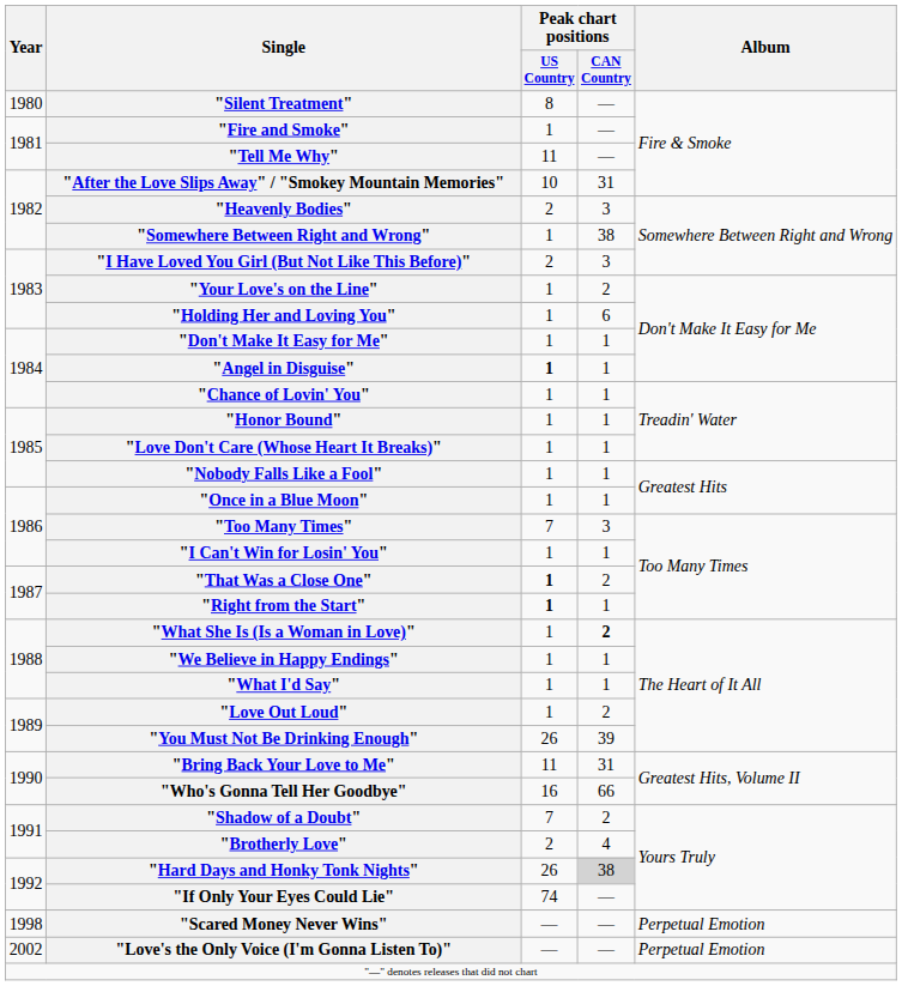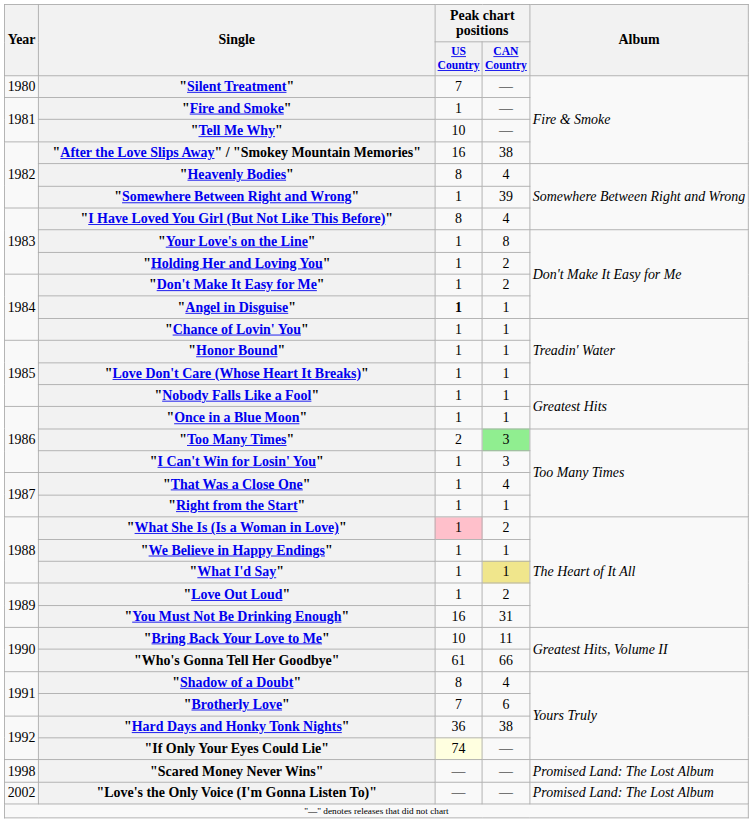 <table class="wikitable plainrowheaders" style="text-align:center;">
 <tr>
 <th rowspan="2">Year</th>
 <th rowspan="2" style="width:28em;">Single</th>
 <th colspan="2">Peak chart<br>positions</th>
 <th rowspan="2">Album</th>
 </tr>
 <tr style="font-size:smaller;">
 <th width="45"><a href='#'>US Country</a><br></th>
 <th width="45"><a href='#'>CAN Country</a></th>
 </tr>
 <tr>
 <td>1980</td>
 <th scope="row">"<a href='#'>Silent Treatment</a>"</th>
-<td>8</td>
+<td>7</td>
 <td>—</td>
 <td align="left" rowspan="4"><em>Fire & Smoke</em></td>
 </tr>
 <tr>
 <td rowspan="2">1981</td>
 <th scope="row">"<a href='#'>Fire and Smoke</a>"</th>
 <td>1</td>
 <td>—</td>
 </tr>
 <tr>
 <th scope="row">"<a href='#'>Tell Me Why</a>"</th>
-<td>11</td>
+<td>10</td>
 <td>—</td>
 </tr>
 <tr>
 <td rowspan="3">1982</td>
 <th scope="row">"<a href='#'>After the Love Slips Away</a>" / "Smokey Mountain Memories"</th>
-<td>10</td>
-<td>31</td>
+<td>16</td>
+<td>38</td>
 </tr>
 <tr>
 <th scope="row">"<a href='#'>Heavenly Bodies</a>"</th>
-<td>2</td>
-<td>3</td>
+<td>8</td>
+<td>4</td>
 <td align="left" rowspan="3"><em>Somewhere Between Right and Wrong</em></td>
 </tr>
 <tr>
 <th scope="row">"<a href='#'>Somewhere Between Right and Wrong</a>"</th>
 <td>1</td>
-<td>38</td>
+<td>39</td>
 </tr>
 <tr>
 <td rowspan="3">1983</td>
 <th scope="row">"<a href='#'>I Have Loved You Girl (But Not Like This Before)</a>" </th>
-<td>2</td>
-<td>3</td>
+<td>8</td>
+<td>4</td>
 </tr>
 <tr>
 <th scope="row">"<a href='#'>Your Love's on the Line</a>"</th>
 <td>1</td>
-<td>2</td>
+<td>8</td>
 <td align="left" rowspan="4"><em>Don't Make It Easy for Me</em></td>
 </tr>
 <tr>
 <th scope="row">"<a href='#'>Holding Her and Loving You</a>"</th>
 <td>1</td>
-<td>6</td>
+<td>2</td>
 </tr>
 <tr>
 <td rowspan="3">1984</td>
 <th scope="row">"<a href='#'>Don't Make It Easy for Me</a>"</th>
 <td>1</td>
-<td>1</td>
+<td>2</td>
 </tr>
 <tr>
 <th scope="row">"<a href='#'>Angel in Disguise</a>"</th>
 <td><strong>1</strong></td>
 <td>1</td>
 </tr>
 <tr>
 <th scope="row">"<a href='#'>Chance of Lovin' You</a>"</th>
 <td>1</td>
 <td>1</td>
 <td align="left" rowspan="3"><em>Treadin' Water</em></td>
 </tr>
 <tr>
 <td rowspan="3">1985</td>
 <th scope="row">"<a href='#'>Honor Bound</a>"</th>
 <td>1</td>
 <td>1</td>
 </tr>
 <tr>
 <th scope="row">"<a href='#'>Love Don't Care (Whose Heart It Breaks)</a>"</th>
 <td>1</td>
 <td>1</td>
 </tr>
 <tr>
 <th scope="row">"<a href='#'>Nobody Falls Like a Fool</a>"</th>
 <td>1</td>
 <td>1</td>
 <td align="left" rowspan="2"><em>Greatest Hits</em></td>
 </tr>
 <tr>
 <td rowspan="3">1986</td>
 <th scope="row">"<a href='#'>Once in a Blue Moon</a>"</th>
 <td>1</td>
 <td>1</td>
 </tr>
 <tr>
 <th scope="row">"<a href='#'>Too Many Times</a>" </th>
-<td>7</td>
-<td>3</td>
+<td>2</td>
+<td style="background: lightgreen;">3</td>
 <td align="left" rowspan="4"><em>Too Many Times</em></td>
 </tr>
 <tr>
 <th scope="row">"<a href='#'>I Can't Win for Losin' You</a>"</th>
 <td>1</td>
-<td>1</td>
+<td>3</td>
 </tr>
 <tr>
 <td rowspan="2">1987</td>
 <th scope="row">"<a href='#'>That Was a Close One</a>"</th>
-<td><strong>1</strong></td>
-<td>2</td>
+<td>1</td>
+<td>4</td>
 </tr>
 <tr>
 <th scope="row">"<a href='#'>Right from the Start</a>"</th>
-<td><strong>1</strong></td>
+<td>1</td>
 <td>1</td>
 </tr>
 <tr>
 <td rowspan="3">1988</td>
 <th scope="row">"<a href='#'>What She Is (Is a Woman in Love)</a>"</th>
-<td>1</td>
-<td><strong>2</strong></td>
+<td style="background: pink;">1</td>
+<td>2</td>
 <td align="left" rowspan="5"><em>The Heart of It All</em></td>
 </tr>
 <tr>
 <th scope="row">"<a href='#'>We Believe in Happy Endings</a>" </th>
 <td>1</td>
 <td>1</td>
 </tr>
 <tr>
 <th scope="row">"<a href='#'>What I'd Say</a>"</th>
 <td>1</td>
-<td>1</td>
+<td style="background: khaki;">1</td>
 </tr>
 <tr>
 <td rowspan="2">1989</td>
 <th scope="row">"<a href='#'>Love Out Loud</a>"</th>
 <td>1</td>
 <td>2</td>
 </tr>
 <tr>
 <th scope="row">"<a href='#'>You Must Not Be Drinking Enough</a>"</th>
-<td>26</td>
-<td>39</td>
+<td>16</td>
+<td>31</td>
 </tr>
 <tr>
 <td rowspan="2">1990</td>
 <th scope="row">"<a href='#'>Bring Back Your Love to Me</a>"</th>
+<td>10</td>
 <td>11</td>
-<td>31</td>
 <td align="left" rowspan="2"><em>Greatest Hits, Volume II</em></td>
 </tr>
 <tr>
 <th scope="row">"Who's Gonna Tell Her Goodbye"</th>
-<td>16</td>
+<td>61</td>
 <td>66</td>
 </tr>
 <tr>
 <td rowspan="2">1991</td>
 <th scope="row">"<a href='#'>Shadow of a Doubt</a>"</th>
-<td>7</td>
-<td>2</td>
+<td>8</td>
+<td>4</td>
 <td align="left" rowspan="4"><em>Yours Truly</em></td>
 </tr>
 <tr>
 <th scope="row">"<a href='#'>Brotherly Love</a>" </th>
-<td>2</td>
-<td>4</td>
+<td>7</td>
+<td>6</td>
 </tr>
 <tr>
 <td rowspan="2">1992</td>
 <th scope="row">"<a href='#'>Hard Days and Honky Tonk Nights</a>"</th>
-<td>26</td>
-<td style="background: lightgrey;">38</td>
+<td>36</td>
+<td>38</td>
 </tr>
 <tr>
 <th scope="row">"If Only Your Eyes Could Lie"</th>
-<td>74</td>
+<td style="background: lightyellow;">74</td>
 <td>—</td>
 </tr>
 <tr>
 <td>1998</td>
 <th scope="row">"Scared Money Never Wins"</th>
 <td>—</td>
 <td>—</td>
-<td align="left"><em>Perpetual Emotion</em></td>
+<td align="left"><em>Promised Land: The Lost Album</em></td>
 </tr>
 <tr>
 <td>2002</td>
 <th scope="row">"Love's the Only Voice (I'm Gonna Listen To)"</th>
 <td>—</td>
 <td>—</td>
-<td align="left"><em>Perpetual Emotion</em></td>
+<td align="left"><em>Promised Land: The Lost Album</em></td>
 </tr>
 <tr>
 <td colspan="5" style="font-size:8pt">"—" denotes releases that did not chart</td>
 </tr>
 </table>
